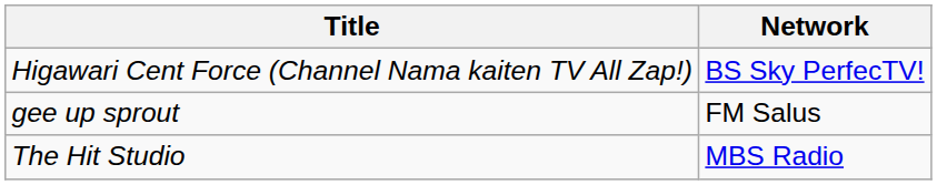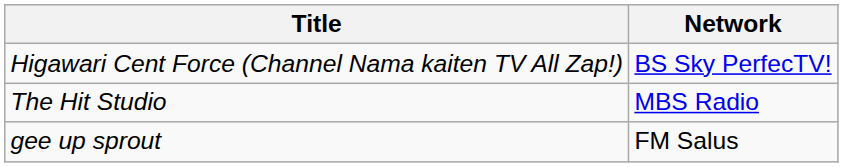 <table class="wikitable">
 <tr>
 <th>Title</th>
 <th>Network</th>
 </tr>
 <tr>
 <td><em>Higawari Cent Force (Channel Nama kaiten TV All Zap!)</em></td>
 <td><a href='#'>BS Sky PerfecTV!</a></td>
 </tr>
 <tr>
+<td><em>The Hit Studio</em></td>
+<td><a href='#'>MBS Radio</a></td>
+</tr>
+<tr>
 <td><em>gee up sprout</em></td>
 <td>FM Salus</td>
 </tr>
-<tr>
-<td><em>The Hit Studio</em></td>
-<td><a href='#'>MBS Radio</a></td>
-</tr>
 </table>
